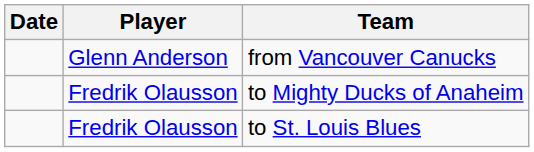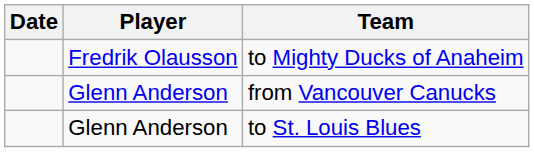 <table class="wikitable">
 <tr>
 <th>Date</th>
 <th>Player</th>
 <th>Team</th>
 </tr>
 <tr>
 <td></td>
+<td><a href='#'>Fredrik Olausson</a></td>
+<td>to <a href='#'>Mighty Ducks of Anaheim</a></td>
+</tr>
+<tr>
+<td></td>
 <td><a href='#'>Glenn Anderson</a></td>
 <td>from <a href='#'>Vancouver Canucks</a></td>
 </tr>
 <tr>
 <td></td>
-<td><a href='#'>Fredrik Olausson</a></td>
-<td>to <a href='#'>Mighty Ducks of Anaheim</a></td>
-</tr>
-<tr>
-<td></td>
-<td><a href='#'>Fredrik Olausson</a></td>
+<td>Glenn Anderson</td>
 <td>to <a href='#'>St. Louis Blues</a></td>
 </tr>
 </table>
